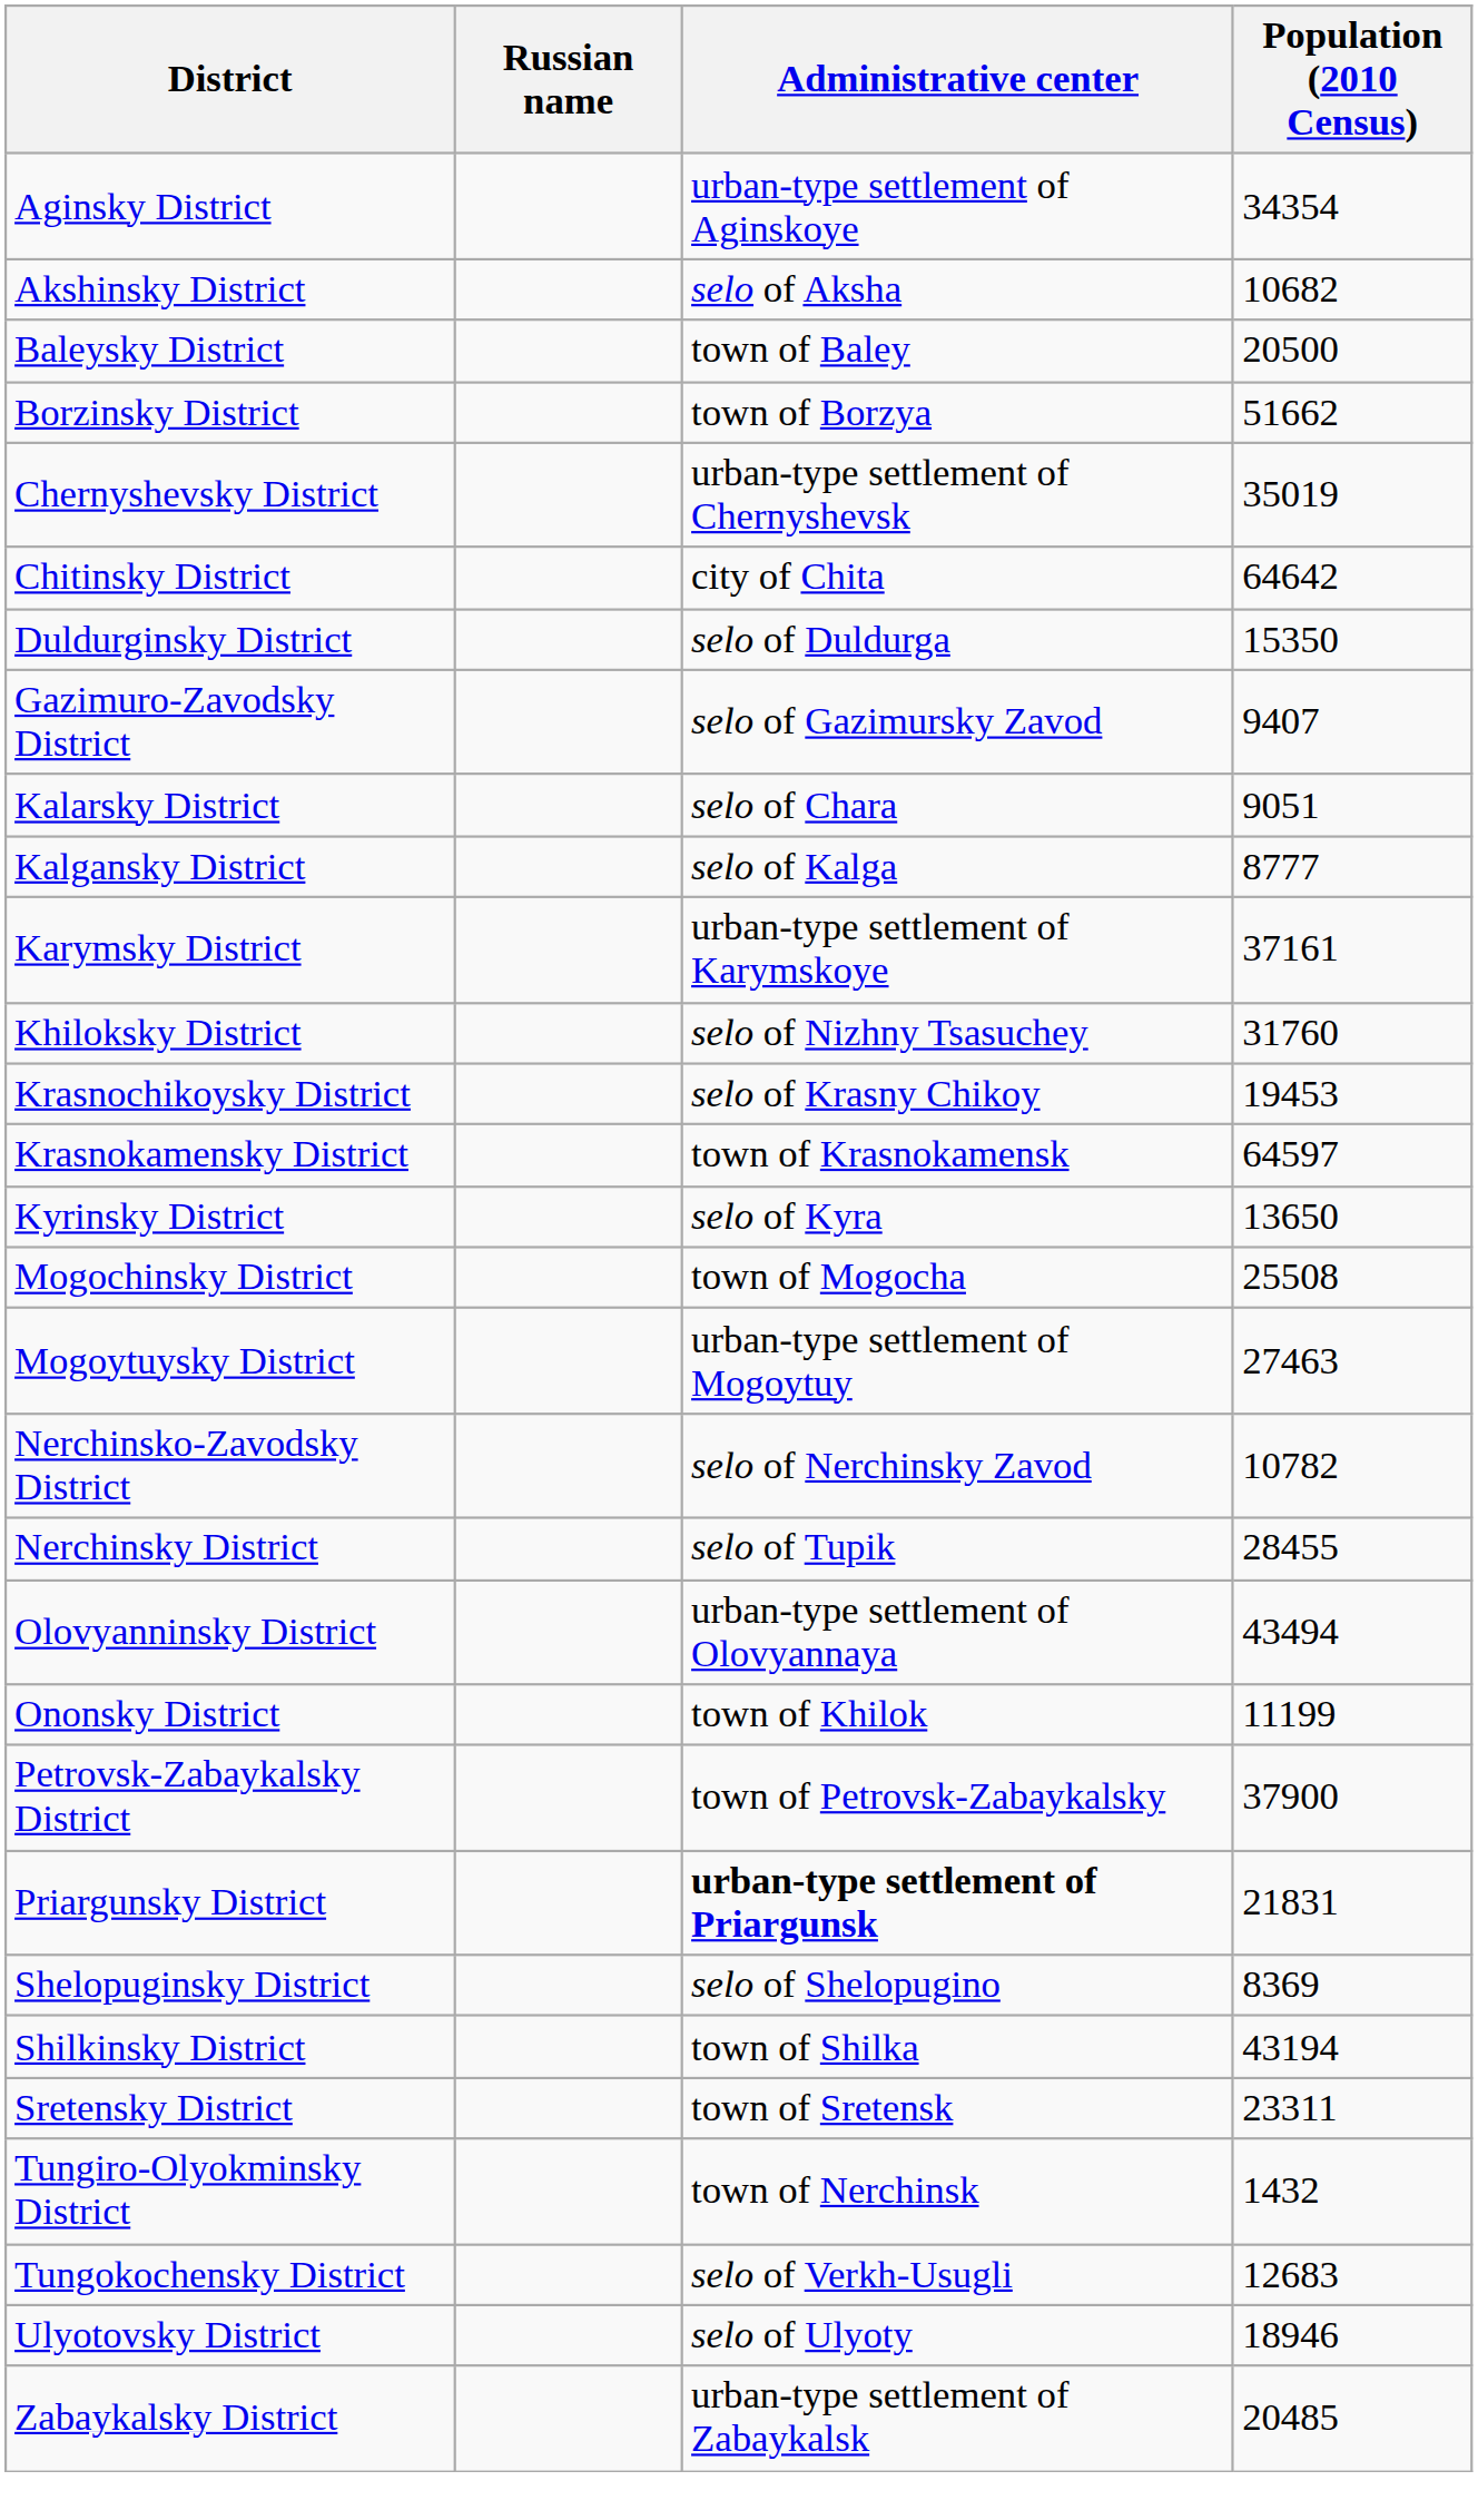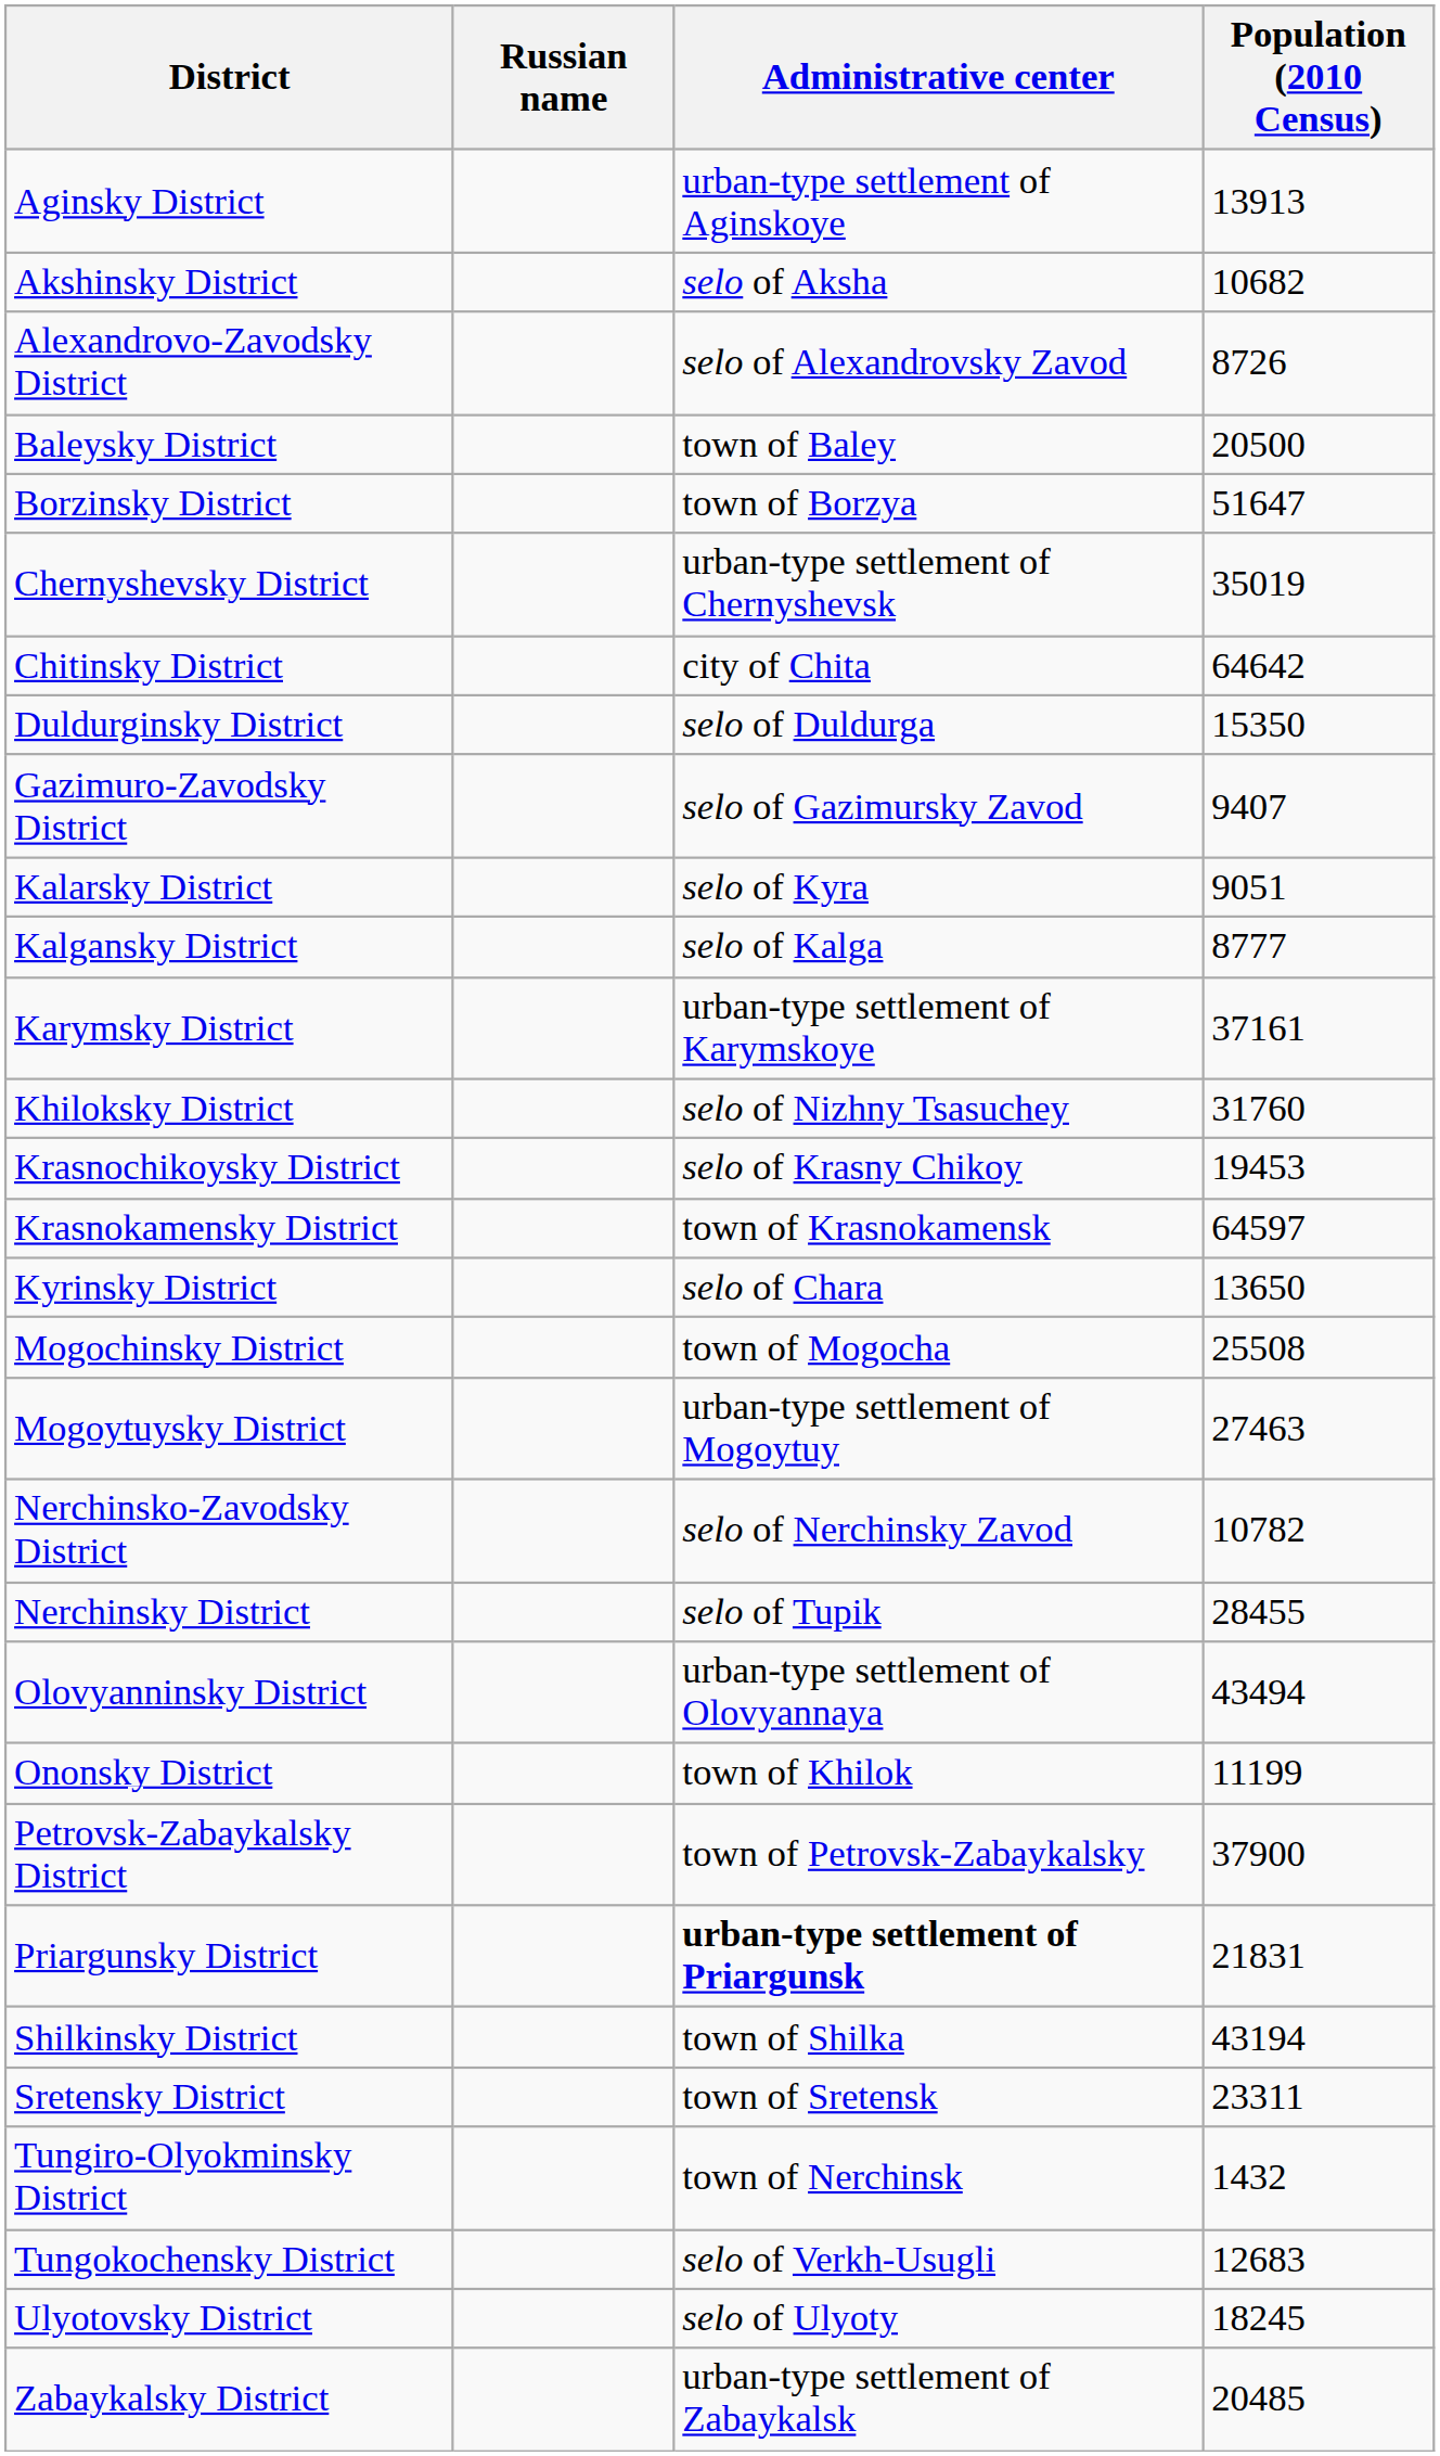 <table class="wikitable sortable">
 <tr>
 <th>District</th>
 <th>Russian name</th>
 <th><a href='#'>Administrative center</a></th>
 <th>Population<br>(<a href='#'>2010 Census</a>)</th>
 </tr>
 <tr>
 <td><a href='#'>Aginsky District</a></td>
 <td></td>
 <td><a href='#'>urban-type settlement</a> of <a href='#'>Aginskoye</a></td>
-<td>34354</td>
+<td>13913</td>
 </tr>
 <tr>
 <td><a href='#'>Akshinsky District</a></td>
 <td></td>
 <td><em><a href='#'>selo</a></em> of <a href='#'>Aksha</a></td>
 <td>10682</td>
+</tr>
+<tr>
+<td><a href='#'>Alexandrovo-Zavodsky District</a></td>
+<td></td>
+<td><em>selo</em> of <a href='#'>Alexandrovsky Zavod</a></td>
+<td>8726</td>
 </tr>
 <tr>
 <td><a href='#'>Baleysky District</a></td>
 <td></td>
 <td>town of <a href='#'>Baley</a></td>
 <td>20500</td>
 </tr>
 <tr>
 <td><a href='#'>Borzinsky District</a></td>
 <td></td>
 <td>town of <a href='#'>Borzya</a></td>
-<td>51662</td>
+<td>51647</td>
 </tr>
 <tr>
 <td><a href='#'>Chernyshevsky District</a></td>
 <td></td>
 <td>urban-type settlement of <a href='#'>Chernyshevsk</a></td>
 <td>35019</td>
 </tr>
 <tr>
 <td><a href='#'>Chitinsky District</a></td>
 <td></td>
 <td>city of <a href='#'>Chita</a></td>
 <td>64642</td>
 </tr>
 <tr>
 <td><a href='#'>Duldurginsky District</a></td>
 <td></td>
 <td><em>selo</em> of <a href='#'>Duldurga</a></td>
 <td>15350</td>
 </tr>
 <tr>
 <td><a href='#'>Gazimuro-Zavodsky District</a></td>
 <td></td>
 <td><em>selo</em> of <a href='#'>Gazimursky Zavod</a></td>
 <td>9407</td>
 </tr>
 <tr>
 <td><a href='#'>Kalarsky District</a></td>
 <td></td>
-<td><em>selo</em> of <a href='#'>Chara</a></td>
+<td><em>selo</em> of <a href='#'>Kyra</a></td>
 <td>9051</td>
 </tr>
 <tr>
 <td><a href='#'>Kalgansky District</a></td>
 <td></td>
 <td><em>selo</em> of <a href='#'>Kalga</a></td>
 <td>8777</td>
 </tr>
 <tr>
 <td><a href='#'>Karymsky District</a></td>
 <td></td>
 <td>urban-type settlement of <a href='#'>Karymskoye</a></td>
 <td>37161</td>
 </tr>
 <tr>
 <td><a href='#'>Khiloksky District</a></td>
 <td></td>
 <td><em>selo</em> of <a href='#'>Nizhny Tsasuchey</a></td>
 <td>31760</td>
 </tr>
 <tr>
 <td><a href='#'>Krasnochikoysky District</a></td>
 <td></td>
 <td><em>selo</em> of <a href='#'>Krasny Chikoy</a></td>
 <td>19453</td>
 </tr>
 <tr>
 <td><a href='#'>Krasnokamensky District</a></td>
 <td></td>
 <td>town of <a href='#'>Krasnokamensk</a></td>
 <td>64597</td>
 </tr>
 <tr>
 <td><a href='#'>Kyrinsky District</a></td>
 <td></td>
-<td><em>selo</em> of <a href='#'>Kyra</a></td>
+<td><em>selo</em> of <a href='#'>Chara</a></td>
 <td>13650</td>
 </tr>
 <tr>
 <td><a href='#'>Mogochinsky District</a></td>
 <td></td>
 <td>town of <a href='#'>Mogocha</a></td>
 <td>25508</td>
 </tr>
 <tr>
 <td><a href='#'>Mogoytuysky District</a></td>
 <td></td>
 <td>urban-type settlement of <a href='#'>Mogoytuy</a></td>
 <td>27463</td>
 </tr>
 <tr>
 <td><a href='#'>Nerchinsko-Zavodsky District</a></td>
 <td></td>
 <td><em>selo</em> of <a href='#'>Nerchinsky Zavod</a></td>
 <td>10782</td>
 </tr>
 <tr>
 <td><a href='#'>Nerchinsky District</a></td>
 <td></td>
 <td><em>selo</em> of <a href='#'>Tupik</a></td>
 <td>28455</td>
 </tr>
 <tr>
 <td><a href='#'>Olovyanninsky District</a></td>
 <td></td>
 <td>urban-type settlement of <a href='#'>Olovyannaya</a></td>
 <td>43494</td>
 </tr>
 <tr>
 <td><a href='#'>Ononsky District</a></td>
 <td></td>
 <td>town of <a href='#'>Khilok</a></td>
 <td>11199</td>
 </tr>
 <tr>
 <td><a href='#'>Petrovsk-Zabaykalsky District</a></td>
 <td></td>
 <td>town of <a href='#'>Petrovsk-Zabaykalsky</a></td>
 <td>37900</td>
 </tr>
 <tr>
 <td><a href='#'>Priargunsky District</a></td>
 <td></td>
 <td><strong>urban-type settlement of <a href='#'>Priargunsk</a></strong></td>
 <td>21831</td>
 </tr>
 <tr>
-<td><a href='#'>Shelopuginsky District</a></td>
-<td></td>
-<td><em>selo</em> of <a href='#'>Shelopugino</a></td>
-<td>8369</td>
-</tr>
-<tr>
 <td><a href='#'>Shilkinsky District</a></td>
 <td></td>
 <td>town of <a href='#'>Shilka</a></td>
 <td>43194</td>
 </tr>
 <tr>
 <td><a href='#'>Sretensky District</a></td>
 <td></td>
 <td>town of <a href='#'>Sretensk</a></td>
 <td>23311</td>
 </tr>
 <tr>
 <td><a href='#'>Tungiro-Olyokminsky District</a></td>
 <td></td>
 <td>town of <a href='#'>Nerchinsk</a></td>
 <td>1432</td>
 </tr>
 <tr>
 <td><a href='#'>Tungokochensky District</a></td>
 <td></td>
 <td><em>selo</em> of <a href='#'>Verkh-Usugli</a></td>
 <td>12683</td>
 </tr>
 <tr>
 <td><a href='#'>Ulyotovsky District</a></td>
 <td></td>
 <td><em>selo</em> of <a href='#'>Ulyoty</a></td>
-<td>18946</td>
+<td>18245</td>
 </tr>
 <tr>
 <td><a href='#'>Zabaykalsky District</a></td>
 <td></td>
 <td>urban-type settlement of <a href='#'>Zabaykalsk</a></td>
 <td>20485</td>
 </tr>
 </table>
